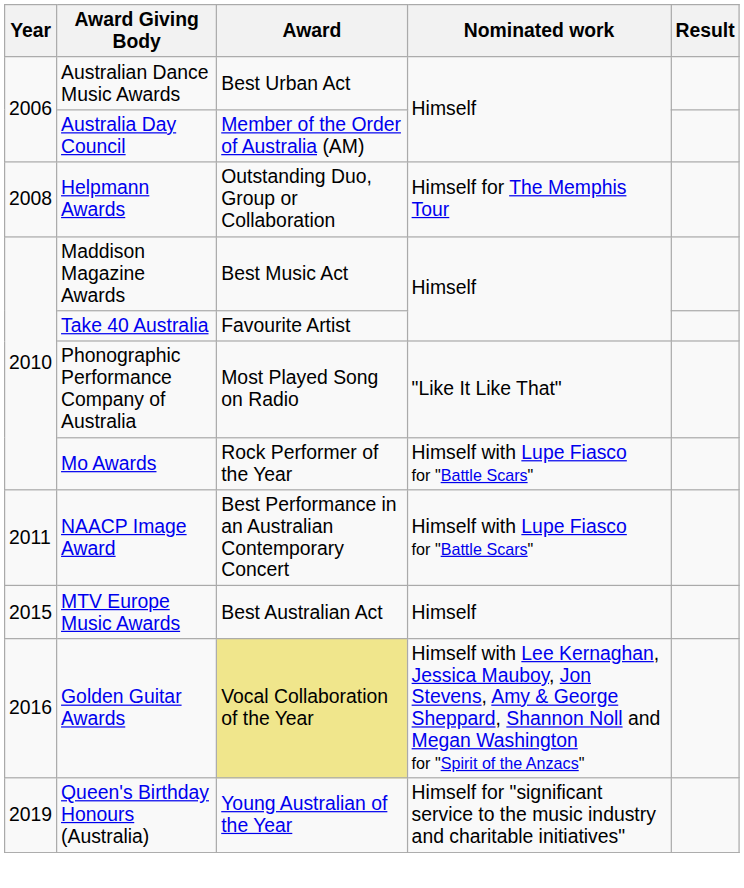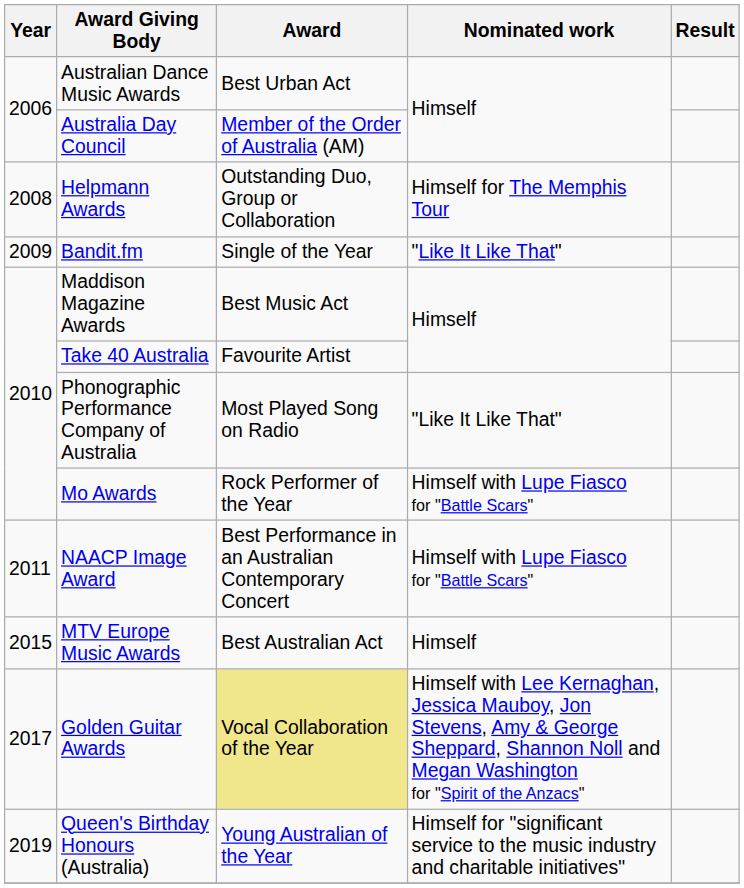 <table class="wikitable">
 <tr>
 <th>Year</th>
 <th>Award Giving Body</th>
 <th>Award</th>
 <th>Nominated work</th>
 <th>Result</th>
 </tr>
 <tr>
 <td rowspan="2">2006</td>
 <td>Australian Dance Music Awards</td>
 <td>Best Urban Act</td>
 <td rowspan="2">Himself</td>
 <td></td>
 </tr>
 <tr>
 <td><a href='#'>Australia Day Council</a></td>
 <td><a href='#'>Member of the Order of Australia</a> (AM)</td>
 <td></td>
 </tr>
 <tr>
 <td>2008</td>
 <td><a href='#'>Helpmann Awards</a></td>
 <td>Outstanding Duo, Group or Collaboration</td>
 <td>Himself for <a href='#'>The Memphis Tour</a></td>
+<td></td>
+</tr>
+<tr>
+<td>2009</td>
+<td><a href='#'>Bandit.fm</a></td>
+<td>Single of the Year</td>
+<td>"<a href='#'>Like It Like That</a>"</td>
 <td></td>
 </tr>
 <tr>
 <td rowspan="4">2010</td>
 <td>Maddison Magazine Awards</td>
 <td>Best Music Act</td>
 <td rowspan="2">Himself</td>
 <td></td>
 </tr>
 <tr>
 <td><a href='#'>Take 40 Australia</a></td>
 <td>Favourite Artist</td>
 <td></td>
 </tr>
 <tr>
 <td>Phonographic Performance <br>Company of Australia</td>
 <td>Most Played Song on Radio</td>
 <td>"Like It Like That"</td>
 <td></td>
 </tr>
 <tr>
 <td><a href='#'>Mo Awards</a></td>
 <td>Rock Performer of the Year</td>
 <td>Himself with <a href='#'>Lupe Fiasco</a> <br><small>for "<a href='#'>Battle Scars</a>"</small></td>
 <td></td>
 </tr>
 <tr>
 <td>2011</td>
 <td><a href='#'>NAACP Image Award</a></td>
 <td>Best Performance in an Australian Contemporary Concert</td>
 <td>Himself with <a href='#'>Lupe Fiasco</a> <br><small>for "<a href='#'>Battle Scars</a>"</small></td>
 <td></td>
 </tr>
 <tr>
 <td>2015</td>
 <td><a href='#'>MTV Europe Music Awards</a></td>
 <td>Best Australian Act</td>
 <td>Himself</td>
 <td></td>
 </tr>
 <tr>
-<td>2016</td>
+<td>2017</td>
 <td><a href='#'>Golden Guitar Awards</a></td>
 <td style="background: khaki;">Vocal Collaboration of the Year</td>
 <td>Himself with <a href='#'>Lee Kernaghan</a>, <a href='#'>Jessica Mauboy</a>, <a href='#'>Jon Stevens</a>, <a href='#'>Amy & George Sheppard</a>, <a href='#'>Shannon Noll</a> and <a href='#'>Megan Washington</a><br> <small>for "<a href='#'>Spirit of the Anzacs</a>"</small></td>
 <td></td>
 </tr>
 <tr>
 <td>2019</td>
 <td><a href='#'>Queen's Birthday Honours</a> (Australia)</td>
 <td><a href='#'>Young Australian of the Year</a></td>
 <td>Himself for "significant service to the music industry and charitable initiatives"</td>
 <td></td>
 </tr>
 <tr>
 </tr>
 </table>
